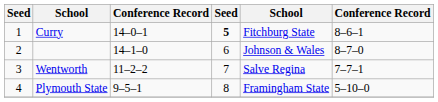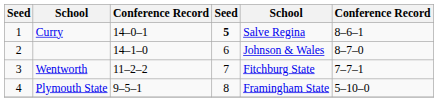 <table class="wikitable">
 <tr>
 <th>Seed</th>
 <th>School</th>
 <th>Conference Record</th>
 <th>Seed</th>
 <th>School</th>
 <th>Conference Record</th>
 </tr>
 <tr>
 <td align=center>1</td>
 <td><a href='#'>Curry</a></td>
 <td>14–0–1</td>
 <td align=center><strong>5</strong></td>
-<td><a href='#'>Fitchburg State</a></td>
+<td><a href='#'>Salve Regina</a></td>
 <td>8–6–1</td>
 </tr>
 <tr>
 <td align=center>2</td>
 <td><a href='#'></a></td>
 <td>14–1–0</td>
 <td align=center>6</td>
 <td><a href='#'>Johnson & Wales</a></td>
 <td>8–7–0</td>
 </tr>
 <tr>
 <td align=center>3</td>
 <td><a href='#'>Wentworth</a></td>
 <td>11–2–2</td>
 <td align=center>7</td>
-<td><a href='#'>Salve Regina</a></td>
+<td><a href='#'>Fitchburg State</a></td>
 <td>7–7–1</td>
 </tr>
 <tr>
 <td align=center>4</td>
 <td><a href='#'>Plymouth State</a></td>
 <td>9–5–1</td>
 <td align=center>8</td>
 <td><a href='#'>Framingham State</a></td>
 <td>5–10–0</td>
 </tr>
 <tr>
 </tr>
 </table>
